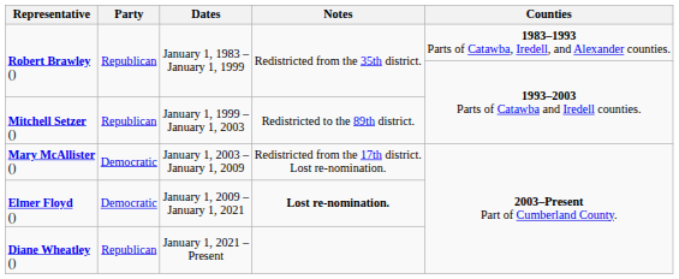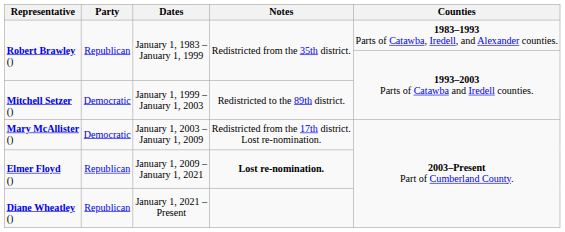 <table class=wikitable style="text-align:center">
 <tr>
 <th>Representative</th>
 <th>Party</th>
 <th>Dates</th>
 <th>Notes</th>
 <th>Counties</th>
 </tr>
 <tr style="height:3em">
 <td rowspan=2 align=left><br><strong><a href='#'>Robert Brawley</a></strong><br>()</td>
 <td rowspan=2 ><a href='#'>Republican</a></td>
 <td rowspan=2 nowrap>January 1, 1983 – <br> January 1, 1999</td>
 <td rowspan=2>Redistricted from the <a href='#'>35th</a> district.</td>
 <td><strong>1983–1993</strong> <br> Parts of <a href='#'>Catawba</a>, <a href='#'>Iredell</a>, and <a href='#'>Alexander</a> counties.</td>
 </tr>
 <tr style="height:3em">
 <td rowspan=2><strong>1993–2003</strong> <br> Parts of <a href='#'>Catawba</a> and <a href='#'>Iredell</a> counties.</td>
 </tr>
 <tr style="height:3em">
 <td align=left><br><strong><a href='#'>Mitchell Setzer</a></strong><br>()</td>
-<td><a href='#'>Republican</a></td>
+<td><a href='#'>Democratic</a></td>
 <td nowrap>January 1, 1999 – <br> January 1, 2003</td>
 <td>Redistricted to the <a href='#'>89th</a> district.</td>
 </tr>
 <tr style="height:3em">
 <td align=left><strong><a href='#'>Mary McAllister</a></strong><br>()</td>
 <td><a href='#'>Democratic</a></td>
 <td nowrap>January 1, 2003 – <br> January 1, 2009</td>
 <td>Redistricted from the <a href='#'>17th</a> district. <br> Lost re-nomination.</td>
 <td rowspan=3><strong>2003–Present</strong> <br> Part of <a href='#'>Cumberland County</a>.</td>
 </tr>
 <tr style="height:3em">
 <td align=left><br><strong><a href='#'>Elmer Floyd</a></strong><br>()</td>
-<td><a href='#'>Democratic</a></td>
+<td><a href='#'>Republican</a></td>
 <td nowrap>January 1, 2009 – <br> January 1, 2021</td>
 <td><strong>Lost re-nomination.</strong></td>
 </tr>
 <tr style="height:3em">
 <td align=left><br><strong><a href='#'>Diane Wheatley</a></strong><br>()</td>
 <td><a href='#'>Republican</a></td>
 <td nowrap>January 1, 2021 – <br> Present</td>
 <td></td>
 </tr>
 </table>
